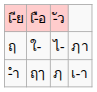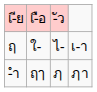 <table class="wikitable">
 <tr>
 <td style="background: #fcc">เ-ีย</td>
 <td style="background: #fcc">เ-ือ</td>
 <td style="background: #fcc">-ัว</td>
 </tr>
 <tr>
 <td>ฤ</td>
 <td>ใ-</td>
 <td>ไ-</td>
-<td>ฦา</td>
+<td>เ-า</td>
 </tr>
 <tr>
 <td>-ำ</td>
 <td>ฤๅ</td>
 <td>ฦ</td>
-<td>เ-า</td>
+<td>ฦา</td>
 </tr>
 </table>
